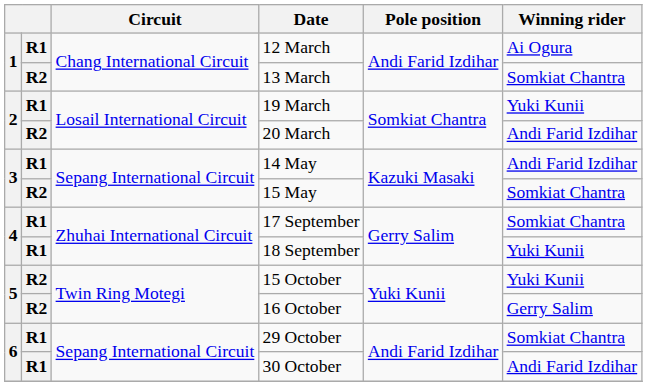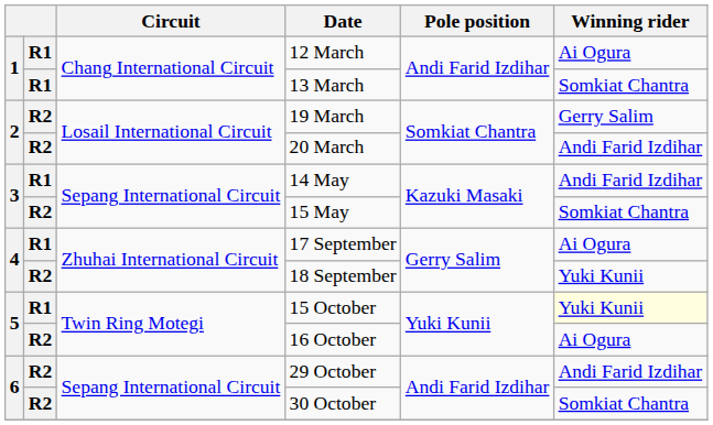 <table class="wikitable" style="font-size:85%">
 <tr>
 <th colspan="2"></th>
 <th>Circuit</th>
 <th>Date</th>
 <th>Pole position</th>
 <th>Winning rider</th>
 </tr>
 <tr>
 <th rowspan="2">1</th>
 <th>R1</th>
 <td rowspan="2"> <a href='#'>Chang International Circuit</a></td>
 <td>12 March</td>
 <td rowspan="2"> <a href='#'>Andi Farid Izdihar</a></td>
 <td> <a href='#'>Ai Ogura</a></td>
 </tr>
 <tr>
-<th>R2</th>
+<th>R1</th>
 <td>13 March</td>
 <td> <a href='#'>Somkiat Chantra</a></td>
 </tr>
 <tr>
 <th rowspan="2">2</th>
-<th>R1</th>
+<th>R2</th>
 <td rowspan="2"> <a href='#'>Losail International Circuit</a></td>
 <td>19 March</td>
 <td rowspan="2"> <a href='#'>Somkiat Chantra</a></td>
-<td> <a href='#'>Yuki Kunii</a></td>
+<td> <a href='#'>Gerry Salim</a></td>
 </tr>
 <tr>
 <th>R2</th>
 <td>20 March</td>
 <td> <a href='#'>Andi Farid Izdihar</a></td>
 </tr>
 <tr>
 <th rowspan="2">3</th>
 <th>R1</th>
 <td rowspan="2"> <a href='#'>Sepang International Circuit</a></td>
 <td>14 May</td>
 <td rowspan="2"> <a href='#'>Kazuki Masaki</a></td>
 <td> <a href='#'>Andi Farid Izdihar</a></td>
 </tr>
 <tr>
 <th>R2</th>
 <td>15 May</td>
 <td> <a href='#'>Somkiat Chantra</a></td>
 </tr>
 <tr>
 <th rowspan="2">4</th>
 <th>R1</th>
 <td rowspan="2"> <a href='#'>Zhuhai International Circuit</a></td>
 <td>17 September</td>
 <td rowspan="2"> <a href='#'>Gerry Salim</a></td>
-<td> <a href='#'>Somkiat Chantra</a></td>
+<td> <a href='#'>Ai Ogura</a></td>
 </tr>
 <tr>
-<th>R1</th>
+<th>R2</th>
 <td>18 September</td>
 <td> <a href='#'>Yuki Kunii</a></td>
 </tr>
 <tr>
 <th rowspan="2">5</th>
-<th>R2</th>
+<th>R1</th>
 <td rowspan="2"> <a href='#'>Twin Ring Motegi</a></td>
 <td>15 October</td>
 <td rowspan="2"> <a href='#'>Yuki Kunii</a></td>
-<td> <a href='#'>Yuki Kunii</a></td>
+<td style="background: lightyellow;"> <a href='#'>Yuki Kunii</a></td>
 </tr>
 <tr>
 <th>R2</th>
 <td>16 October</td>
-<td> <a href='#'>Gerry Salim</a></td>
+<td> <a href='#'>Ai Ogura</a></td>
 </tr>
 <tr>
 <th rowspan="2">6</th>
-<th>R1</th>
+<th>R2</th>
 <td rowspan="2"> <a href='#'>Sepang International Circuit</a></td>
 <td>29 October</td>
 <td rowspan="2"> <a href='#'>Andi Farid Izdihar</a></td>
-<td> <a href='#'>Somkiat Chantra</a></td>
+<td> <a href='#'>Andi Farid Izdihar</a></td>
 </tr>
 <tr>
-<th>R1</th>
+<th>R2</th>
 <td>30 October</td>
-<td> <a href='#'>Andi Farid Izdihar</a></td>
+<td> <a href='#'>Somkiat Chantra</a></td>
 </tr>
 <tr>
 </tr>
 </table>
